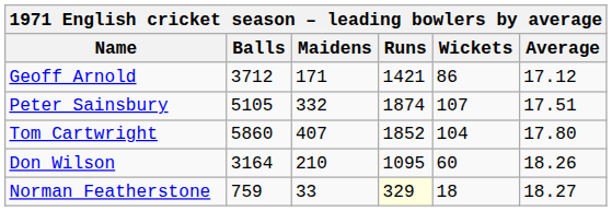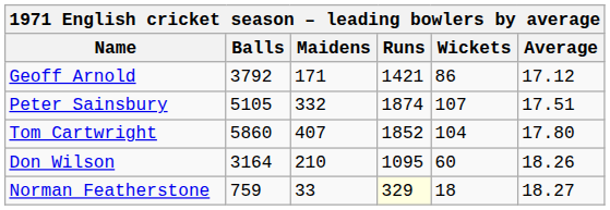 <table class="wikitable">
 <tr>
 <th bgcolor="#efefef" colspan="7">1971 English cricket season – leading bowlers by average</th>
 </tr>
 <tr bgcolor="#efefef">
 <th>Name</th>
 <th>Balls</th>
 <th>Maidens</th>
 <th>Runs</th>
 <th>Wickets</th>
 <th>Average</th>
 </tr>
 <tr>
 <td><a href='#'>Geoff Arnold</a></td>
-<td>3712</td>
+<td>3792</td>
 <td>171</td>
 <td>1421</td>
 <td>86</td>
 <td>17.12</td>
 </tr>
 <tr>
 <td><a href='#'>Peter Sainsbury</a></td>
 <td>5105</td>
 <td>332</td>
 <td>1874</td>
 <td>107</td>
 <td>17.51</td>
 </tr>
 <tr>
 <td><a href='#'>Tom Cartwright</a></td>
 <td>5860</td>
 <td>407</td>
 <td>1852</td>
 <td>104</td>
 <td>17.80</td>
 </tr>
 <tr>
 <td><a href='#'>Don Wilson</a></td>
 <td>3164</td>
 <td>210</td>
 <td>1095</td>
 <td>60</td>
 <td>18.26</td>
 </tr>
 <tr>
 <td><a href='#'>Norman Featherstone</a></td>
 <td>759</td>
 <td>33</td>
 <td style="background: lightyellow;">329</td>
 <td>18</td>
 <td>18.27</td>
 </tr>
 </table>
